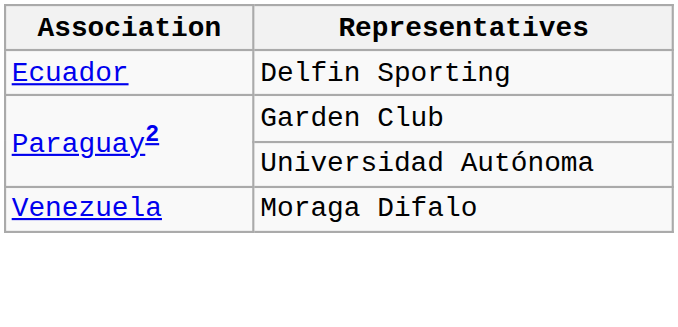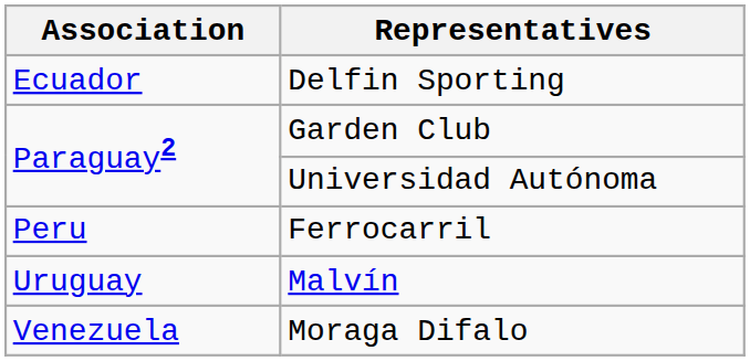 <table class="wikitable" style="font-size:100%">
 <tr>
 <th width="110">Association</th>
 <th width="190">Representatives</th>
 </tr>
 <tr>
 <td> <a href='#'>Ecuador</a></td>
 <td>Delfin Sporting</td>
 </tr>
 <tr>
 <td rowspan=2> <a href='#'>Paraguay</a><sup><strong><a href='#'>2</a></strong></sup></td>
 <td>Garden Club</td>
 </tr>
 <tr>
 <td>Universidad Autónoma</td>
 </tr>
 <tr>
+<td> <a href='#'>Peru</a></td>
+<td>Ferrocarril</td>
+</tr>
+<tr>
+<td> <a href='#'>Uruguay</a></td>
+<td><a href='#'>Malvín</a></td>
+</tr>
+<tr>
 <td> <a href='#'>Venezuela</a></td>
 <td>Moraga Difalo</td>
 </tr>
 </table>
